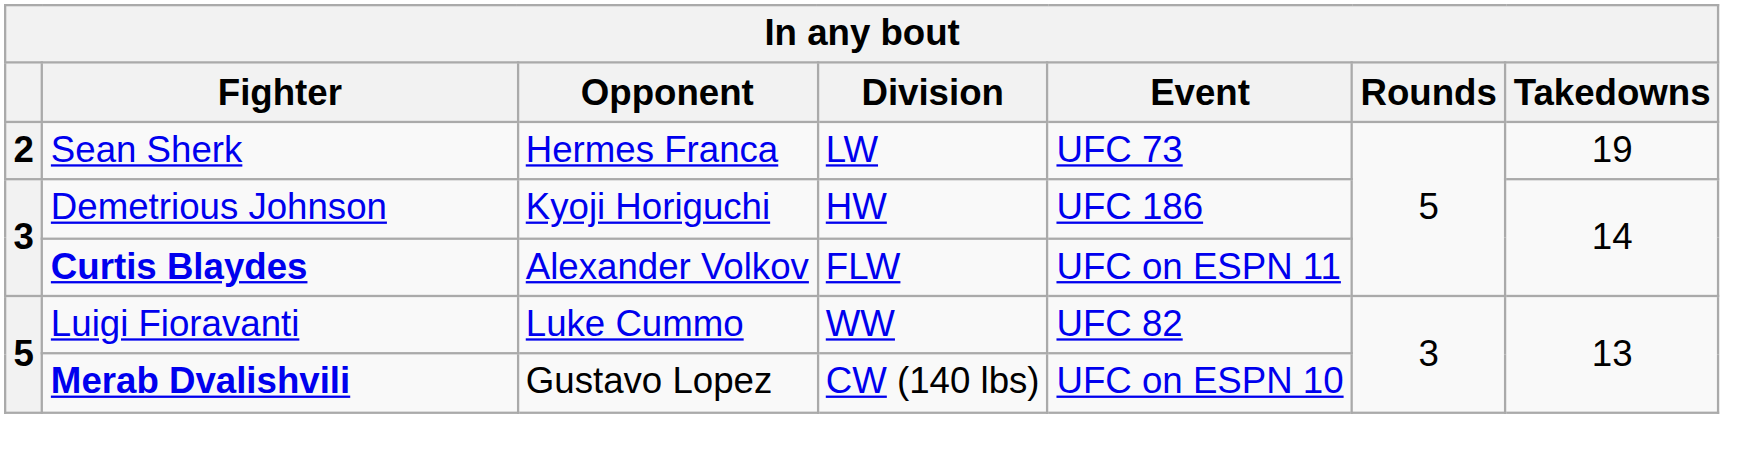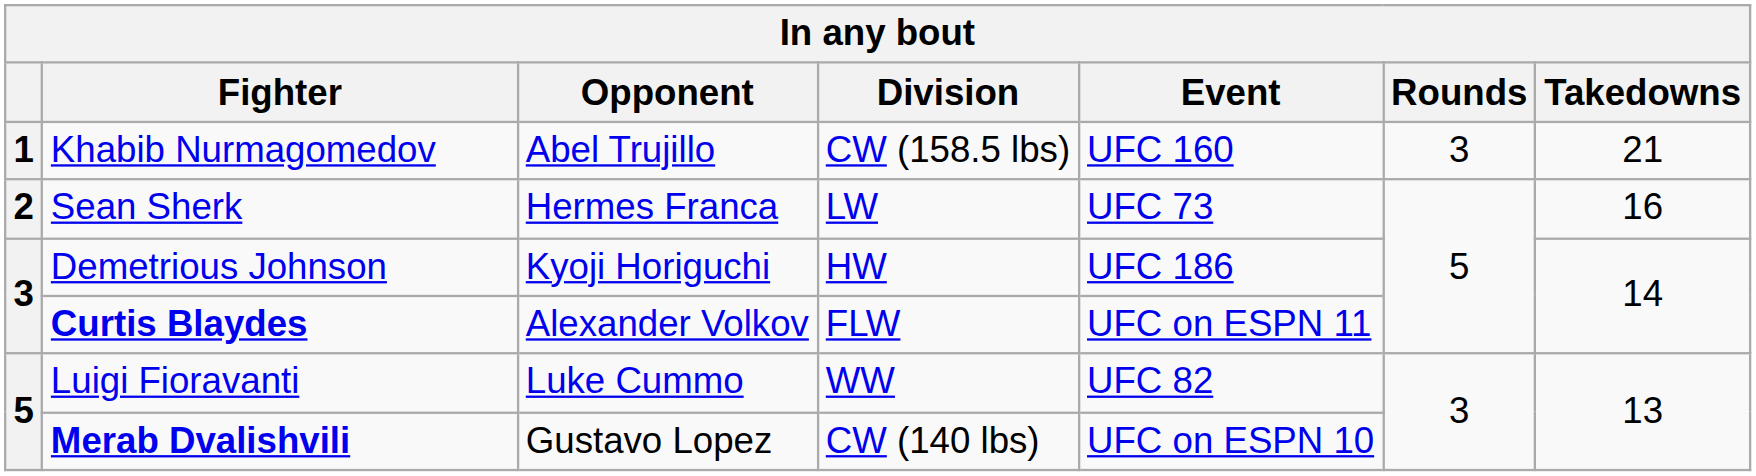 <table class=wikitable>
 <tr>
 <th colspan=7>In any bout</th>
 </tr>
 <tr>
 <th></th>
 <th width=200>Fighter</th>
 <th>Opponent</th>
 <th>Division</th>
 <th>Event</th>
 <th>Rounds</th>
 <th>Takedowns</th>
 </tr>
 <tr>
+<th>1</th>
+<td> <a href='#'>Khabib Nurmagomedov</a></td>
+<td><a href='#'>Abel Trujillo</a></td>
+<td><a href='#'>CW</a> (158.5 lbs)</td>
+<td><a href='#'>UFC 160</a></td>
+<td align=center>3</td>
+<td align=center>21</td>
+</tr>
+<tr>
 <th>2</th>
 <td> <a href='#'>Sean Sherk</a></td>
 <td><a href='#'>Hermes Franca</a></td>
 <td><a href='#'>LW</a></td>
 <td><a href='#'>UFC 73</a></td>
 <td rowspan=3 align=center>5</td>
-<td align=center>19</td>
+<td align=center>16</td>
 </tr>
 <tr>
 <th rowspan=2>3</th>
 <td> <a href='#'>Demetrious Johnson</a></td>
 <td><a href='#'>Kyoji Horiguchi</a></td>
 <td><a href='#'>HW</a></td>
 <td><a href='#'>UFC 186</a></td>
 <td rowspan=2 align=center>14</td>
 </tr>
 <tr>
 <td> <strong><a href='#'>Curtis Blaydes</a></strong></td>
 <td><a href='#'>Alexander Volkov</a></td>
 <td><a href='#'>FLW</a></td>
 <td><a href='#'>UFC on ESPN 11</a></td>
 </tr>
 <tr>
 <th rowspan=2>5</th>
 <td> <a href='#'>Luigi Fioravanti</a></td>
 <td><a href='#'>Luke Cummo</a></td>
 <td><a href='#'>WW</a></td>
 <td><a href='#'>UFC 82</a></td>
 <td rowspan=2 align=center>3</td>
 <td rowspan=2 align=center>13</td>
 </tr>
 <tr>
 <td> <strong><a href='#'>Merab Dvalishvili</a></strong></td>
 <td>Gustavo Lopez</td>
 <td><a href='#'>CW</a> (140 lbs)</td>
 <td><a href='#'>UFC on ESPN 10</a></td>
 </tr>
 </table>
